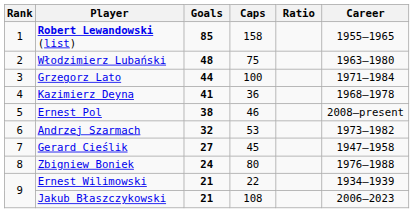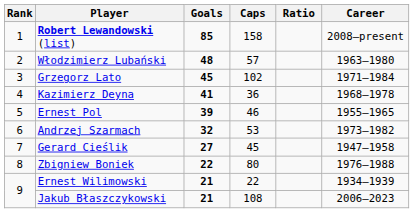 <table class="wikitable sortable" style="text-align: center">
 <tr>
 <th width=30px>Rank</th>
 <th width=175px>Player</th>
 <th width=50px>Goals</th>
 <th width=50px>Caps</th>
 <th width=50px>Ratio</th>
 <th width=100px>Career</th>
 </tr>
 <tr>
 <td>1</td>
 <td style="text-align:left;"><strong><a href='#'>Robert Lewandowski</a></strong> (<a href='#'>list</a>)</td>
 <td><strong>85</strong></td>
 <td>158</td>
 <td></td>
-<td>1955–1965</td>
+<td>2008–present</td>
 </tr>
 <tr>
 <td>2</td>
 <td style="text-align:left;"><a href='#'>Włodzimierz Lubański</a></td>
 <td><strong>48</strong></td>
-<td>75</td>
+<td>57</td>
 <td></td>
 <td>1963–1980</td>
 </tr>
 <tr>
 <td>3</td>
 <td style="text-align:left;"><a href='#'>Grzegorz Lato</a></td>
-<td><strong>44</strong></td>
-<td>100</td>
+<td><strong>45</strong></td>
+<td>102</td>
 <td></td>
 <td>1971–1984</td>
 </tr>
 <tr>
 <td>4</td>
 <td style="text-align:left;"><a href='#'>Kazimierz Deyna</a></td>
 <td><strong>41</strong></td>
 <td>36</td>
 <td></td>
 <td>1968–1978</td>
 </tr>
 <tr>
 <td>5</td>
 <td style="text-align:left;"><a href='#'>Ernest Pol</a></td>
-<td><strong>38</strong></td>
+<td><strong>39</strong></td>
 <td>46</td>
 <td></td>
-<td>2008–present</td>
+<td>1955–1965</td>
 </tr>
 <tr>
 <td>6</td>
 <td style="text-align:left;"><a href='#'>Andrzej Szarmach</a></td>
 <td><strong>32</strong></td>
 <td>53</td>
 <td></td>
 <td>1973–1982</td>
 </tr>
 <tr>
 <td>7</td>
 <td style="text-align:left;"><a href='#'>Gerard Cieślik</a></td>
 <td><strong>27</strong></td>
 <td>45</td>
 <td></td>
 <td>1947–1958</td>
 </tr>
 <tr>
 <td>8</td>
 <td style="text-align:left;"><a href='#'>Zbigniew Boniek</a></td>
-<td><strong>24</strong></td>
+<td><strong>22</strong></td>
 <td>80</td>
 <td></td>
 <td>1976–1988</td>
 </tr>
 <tr>
 <td rowspan=2>9</td>
 <td style="text-align:left;"><a href='#'>Ernest Wilimowski</a></td>
 <td><strong>21</strong></td>
 <td>22</td>
 <td></td>
 <td>1934–1939</td>
 </tr>
 <tr>
 <td style="text-align:left;"><a href='#'>Jakub Błaszczykowski</a></td>
 <td><strong>21</strong></td>
 <td>108</td>
 <td></td>
 <td>2006–2023</td>
 </tr>
 </table>
